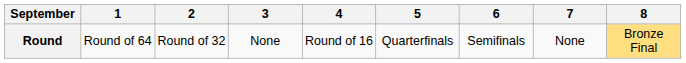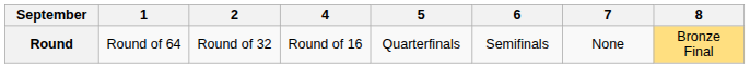 <table class="wikitable" style="text-align:center">
 <tr>
 <th width=10%>September</th>
 <th width=10%>1</th>
 <th width=10%>2</th>
-<th width=10%>3</th>
 <th width=10%>4</th>
 <th width=10%>5</th>
 <th width=10%>6</th>
 <th width=10%>7</th>
 <th width=10%>8</th>
 </tr>
 <tr>
 <th>Round</th>
 <td>Round of 64</td>
 <td>Round of 32</td>
-<td>None</td>
 <td>Round of 16</td>
 <td>Quarterfinals</td>
 <td>Semifinals</td>
 <td>None</td>
 <td bgcolor="FFDF80">Bronze<br>Final</td>
 </tr>
 </table>
